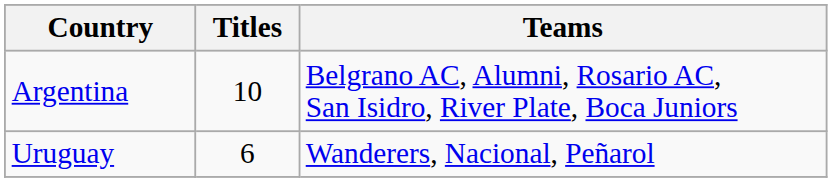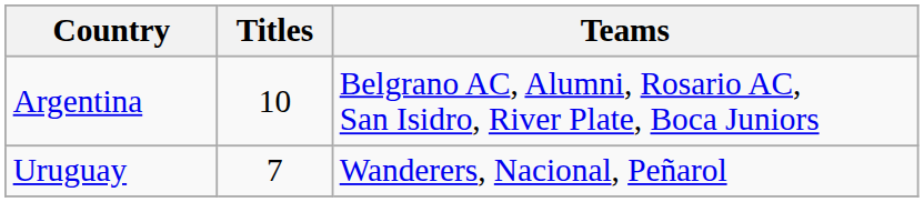 <table class="wikitable sortable" style="text-align:left" width="450">
 <tr>
 <th width=100px>Country</th>
 <th width=50px>Titles</th>
 <th width=300px>Teams</th>
 </tr>
 <tr>
 <td> <a href='#'>Argentina</a></td>
 <td align="center">10</td>
 <td><a href='#'>Belgrano AC</a>, <a href='#'>Alumni</a>, <a href='#'>Rosario AC</a>,<br> <a href='#'>San Isidro</a>, <a href='#'>River Plate</a>, <a href='#'>Boca Juniors</a></td>
 </tr>
 <tr>
 <td> <a href='#'>Uruguay</a></td>
-<td align="center">6</td>
+<td align="center">7</td>
 <td><a href='#'>Wanderers</a>, <a href='#'>Nacional</a>, <a href='#'>Peñarol</a></td>
 </tr>
 </table>
